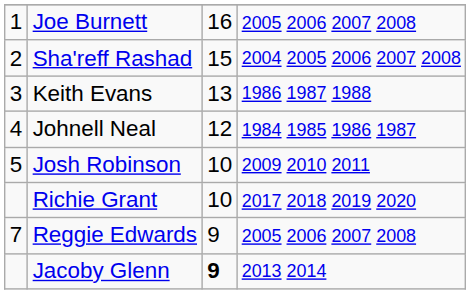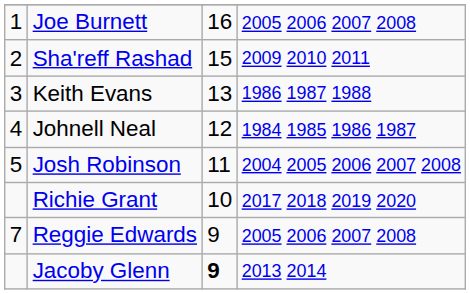 <table class="wikitable">
 <tr>
 </tr>
 <tr>
 <td>1</td>
 <td><a href='#'>Joe Burnett</a></td>
 <td>16</td>
 <td style="font-size:80%;"><a href='#'>2005</a> <a href='#'>2006</a> <a href='#'>2007</a> <a href='#'>2008</a></td>
 </tr>
 <tr>
 <td>2</td>
 <td><a href='#'>Sha'reff Rashad</a></td>
 <td>15</td>
-<td style="font-size:80%;"><a href='#'>2004</a> <a href='#'>2005</a> <a href='#'>2006</a> <a href='#'>2007</a> <a href='#'>2008</a></td>
+<td style="font-size:80%;"><a href='#'>2009</a> <a href='#'>2010</a> <a href='#'>2011</a></td>
 </tr>
 <tr>
 <td>3</td>
 <td>Keith Evans</td>
 <td>13</td>
 <td style="font-size:80%;"><a href='#'>1986</a> <a href='#'>1987</a> <a href='#'>1988</a></td>
 </tr>
 <tr>
 <td>4</td>
 <td>Johnell Neal</td>
 <td>12</td>
 <td style="font-size:80%;"><a href='#'>1984</a> <a href='#'>1985</a> <a href='#'>1986</a> <a href='#'>1987</a></td>
 </tr>
 <tr>
 <td>5</td>
 <td><a href='#'>Josh Robinson</a></td>
-<td>10</td>
-<td style="font-size:80%;"><a href='#'>2009</a> <a href='#'>2010</a> <a href='#'>2011</a></td>
+<td>11</td>
+<td style="font-size:80%;"><a href='#'>2004</a> <a href='#'>2005</a> <a href='#'>2006</a> <a href='#'>2007</a> <a href='#'>2008</a></td>
 </tr>
 <tr>
 <td></td>
 <td><a href='#'>Richie Grant</a></td>
 <td>10</td>
 <td style="font-size:80%;"><a href='#'>2017</a> <a href='#'>2018</a> <a href='#'>2019</a> <a href='#'>2020</a></td>
 </tr>
 <tr>
 <td>7</td>
 <td><a href='#'>Reggie Edwards</a></td>
 <td>9</td>
 <td style="font-size:80%;"><a href='#'>2005</a> <a href='#'>2006</a> <a href='#'>2007</a> <a href='#'>2008</a></td>
 </tr>
 <tr>
 <td></td>
 <td><a href='#'>Jacoby Glenn</a></td>
 <td><strong>9</strong></td>
 <td style="font-size:80%;"><a href='#'>2013</a> <a href='#'>2014</a></td>
 </tr>
 </table>
